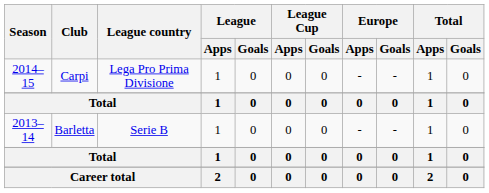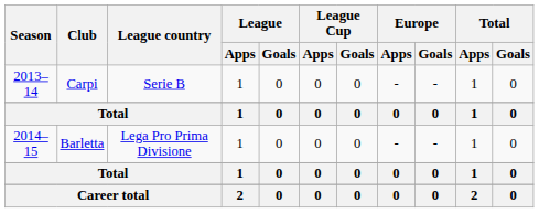 <table class="wikitable" style="text-align: center;">
 <tr>
 <th rowspan="2">Season</th>
 <th rowspan="2">Club</th>
 <th rowspan="2">League country</th>
 <th colspan="2">League</th>
 <th colspan="2">League Cup</th>
 <th colspan="2">Europe</th>
 <th colspan="2">Total</th>
 </tr>
 <tr>
 <th>Apps</th>
 <th>Goals</th>
 <th>Apps</th>
 <th>Goals</th>
 <th>Apps</th>
 <th>Goals</th>
 <th>Apps</th>
 <th>Goals</th>
 </tr>
 <tr>
-<td rowspan="1"><a href='#'>2014–15</a></td>
+<td rowspan="1"><a href='#'>2013–14</a></td>
 <td rowspan="1" valign="center"><a href='#'>Carpi</a></td>
-<td rowspan="1"><a href='#'>Lega Pro Prima Divisione</a></td>
+<td rowspan="1"><a href='#'>Serie B</a></td>
 <td>1</td>
 <td>0</td>
 <td>0</td>
 <td>0</td>
 <td>-</td>
 <td>-</td>
 <td>1</td>
 <td>0</td>
 </tr>
 <tr>
 </tr>
 <tr>
 <th colspan="3" valign="center">Total</th>
 <th>1</th>
 <th>0</th>
 <th>0</th>
 <th>0</th>
 <th>0</th>
 <th>0</th>
 <th>1</th>
 <th>0</th>
 </tr>
 <tr>
-<td rowspan="1"><a href='#'>2013–14</a></td>
+<td rowspan="1"><a href='#'>2014–15</a></td>
 <td rowspan="1" valign="center"><a href='#'>Barletta</a></td>
-<td rowspan="1"><a href='#'>Serie B</a></td>
+<td rowspan="1"><a href='#'>Lega Pro Prima Divisione</a></td>
 <td>1</td>
 <td>0</td>
 <td>0</td>
 <td>0</td>
 <td>-</td>
 <td>-</td>
 <td>1</td>
 <td>0</td>
 </tr>
 <tr>
 </tr>
 <tr>
 <th colspan="3" valign="center">Total</th>
 <th>1</th>
 <th>0</th>
 <th>0</th>
 <th>0</th>
 <th>0</th>
 <th>0</th>
 <th>1</th>
 <th>0</th>
 </tr>
 <tr>
 </tr>
 <tr>
 <th colspan="3">Career total</th>
 <th>2</th>
 <th>0</th>
 <th>0</th>
 <th>0</th>
 <th>0</th>
 <th>0</th>
 <th>2</th>
 <th>0</th>
 </tr>
 </table>
